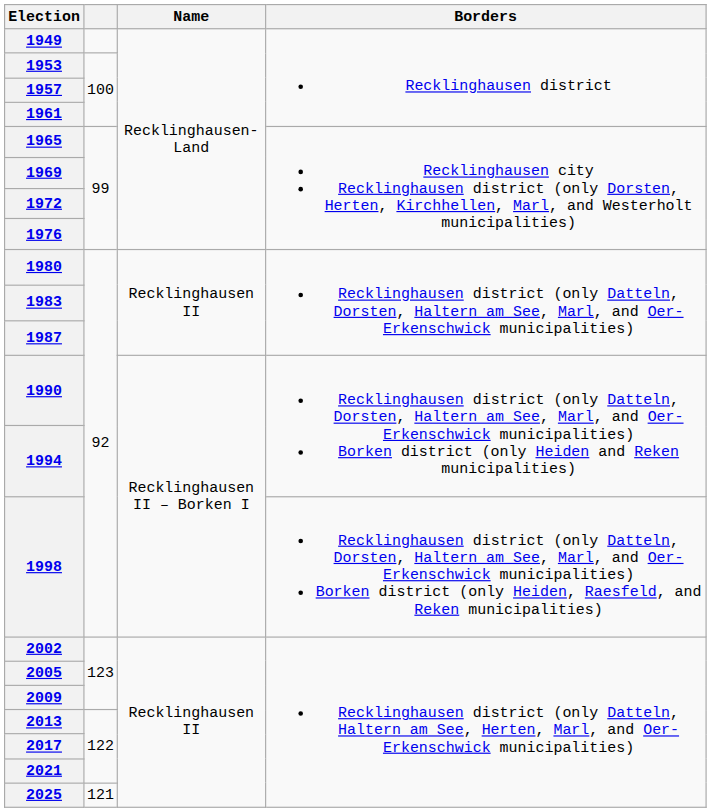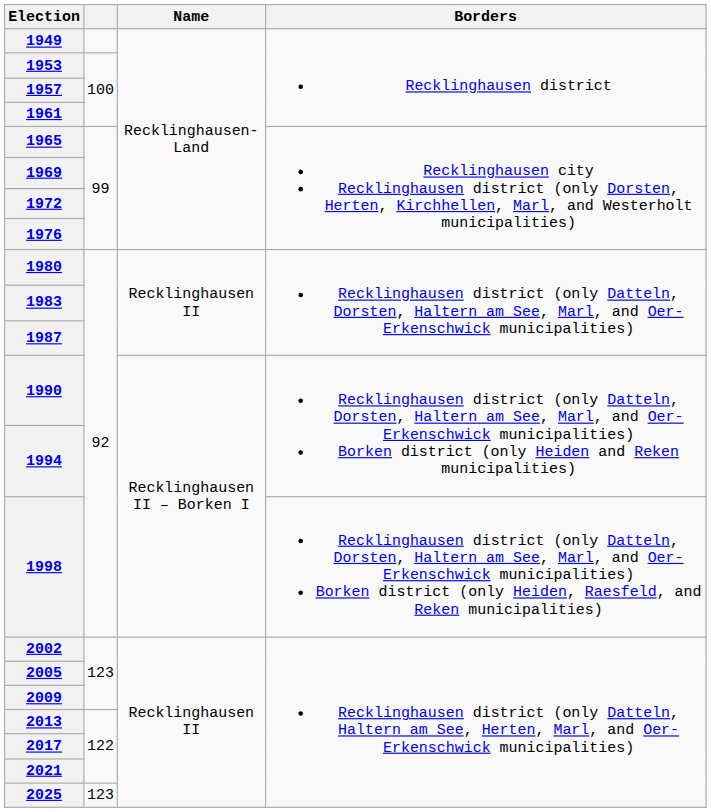 <table class=wikitable style="text-align:center">
 <tr>
 <th>Election</th>
 <th></th>
 <th width=125px>Name</th>
 <th width=500px>Borders</th>
 </tr>
 <tr>
 <th><a href='#'>1949</a></th>
 <td></td>
 <td rowspan=8>Recklinghausen-Land</td>
 <td rowspan=4><br><ul><li><a href='#'>Recklinghausen</a> district</li></ul></td>
 </tr>
 <tr>
 <th><a href='#'>1953</a></th>
 <td rowspan=3>100</td>
 </tr>
 <tr>
 <th><a href='#'>1957</a></th>
 </tr>
 <tr>
 <th><a href='#'>1961</a></th>
 </tr>
 <tr>
 <th><a href='#'>1965</a></th>
 <td rowspan=4>99</td>
 <td rowspan=4><br><ul><li><a href='#'>Recklinghausen</a> city</li><li><a href='#'>Recklinghausen</a> district (only <a href='#'>Dorsten</a>, <a href='#'>Herten</a>, <a href='#'>Kirchhellen</a>, <a href='#'>Marl</a>, and Westerholt municipalities)</li></ul></td>
 </tr>
 <tr>
 <th><a href='#'>1969</a></th>
 </tr>
 <tr>
 <th><a href='#'>1972</a></th>
 </tr>
 <tr>
 <th><a href='#'>1976</a></th>
 </tr>
 <tr>
 <th><a href='#'>1980</a></th>
 <td rowspan=6>92</td>
 <td rowspan=3>Recklinghausen II</td>
 <td rowspan=3><br><ul><li><a href='#'>Recklinghausen</a> district (only <a href='#'>Datteln</a>, <a href='#'>Dorsten</a>, <a href='#'>Haltern am See</a>, <a href='#'>Marl</a>, and <a href='#'>Oer-Erkenschwick</a> municipalities)</li></ul></td>
 </tr>
 <tr>
 <th><a href='#'>1983</a></th>
 </tr>
 <tr>
 <th><a href='#'>1987</a></th>
 </tr>
 <tr>
 <th><a href='#'>1990</a></th>
 <td rowspan=3>Recklinghausen II – Borken I</td>
 <td rowspan=2><br><ul><li><a href='#'>Recklinghausen</a> district (only <a href='#'>Datteln</a>, <a href='#'>Dorsten</a>, <a href='#'>Haltern am See</a>, <a href='#'>Marl</a>, and <a href='#'>Oer-Erkenschwick</a> municipalities)</li><li><a href='#'>Borken</a> district (only <a href='#'>Heiden</a> and <a href='#'>Reken</a> municipalities)</li></ul></td>
 </tr>
 <tr>
 <th><a href='#'>1994</a></th>
 </tr>
 <tr>
 <th><a href='#'>1998</a></th>
 <td><br><ul><li><a href='#'>Recklinghausen</a> district (only <a href='#'>Datteln</a>, <a href='#'>Dorsten</a>, <a href='#'>Haltern am See</a>, <a href='#'>Marl</a>, and <a href='#'>Oer-Erkenschwick</a> municipalities)</li><li><a href='#'>Borken</a> district (only <a href='#'>Heiden</a>, <a href='#'>Raesfeld</a>, and <a href='#'>Reken</a> municipalities)</li></ul></td>
 </tr>
 <tr>
 <th><a href='#'>2002</a></th>
 <td rowspan=3>123</td>
 <td rowspan=7>Recklinghausen II</td>
 <td rowspan=7><br><ul><li><a href='#'>Recklinghausen</a> district (only <a href='#'>Datteln</a>, <a href='#'>Haltern am See</a>, <a href='#'>Herten</a>, <a href='#'>Marl</a>, and <a href='#'>Oer-Erkenschwick</a> municipalities)</li></ul></td>
 </tr>
 <tr>
 <th><a href='#'>2005</a></th>
 </tr>
 <tr>
 <th><a href='#'>2009</a></th>
 </tr>
 <tr>
 <th><a href='#'>2013</a></th>
 <td rowspan=3>122</td>
 </tr>
 <tr>
 <th><a href='#'>2017</a></th>
 </tr>
 <tr>
 <th><a href='#'>2021</a></th>
 </tr>
 <tr>
 <th><a href='#'>2025</a></th>
-<td>121</td>
+<td>123</td>
 </tr>
 </table>
